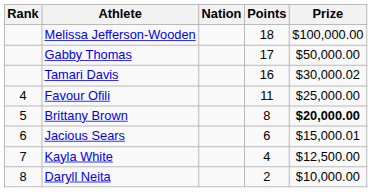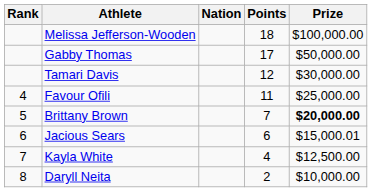 <table class="wikitable mw-datatable sortable" style="text-align:center;">
 <tr>
 <th scope="col" style="width: 10px;">Rank</th>
 <th scope="col">Athlete</th>
 <th scope="col">Nation</th>
 <th scope="col">Points</th>
 <th scope="col">Prize</th>
 </tr>
 <tr>
 <td></td>
 <td align=left><a href='#'>Melissa Jefferson-Wooden</a> </td>
 <td align=left></td>
 <td>18</td>
 <td>$100,000.00</td>
 </tr>
 <tr>
 <td></td>
 <td align=left><a href='#'>Gabby Thomas</a> </td>
 <td align=left></td>
 <td>17</td>
 <td>$50,000.00</td>
 </tr>
 <tr>
 <td></td>
 <td align=left><a href='#'>Tamari Davis</a> </td>
 <td align=left></td>
-<td>16</td>
-<td>$30,000.02</td>
+<td>12</td>
+<td>$30,000.00</td>
 </tr>
 <tr>
 <td>4</td>
 <td align=left><a href='#'>Favour Ofili</a> </td>
 <td align=left></td>
 <td>11</td>
 <td>$25,000.00</td>
 </tr>
 <tr>
 <td>5</td>
 <td align=left><a href='#'>Brittany Brown</a> </td>
 <td align=left></td>
-<td>8</td>
+<td>7</td>
 <td><strong>$20,000.00</strong></td>
 </tr>
 <tr>
 <td>6</td>
 <td align=left><a href='#'>Jacious Sears</a> </td>
 <td align=left></td>
 <td>6</td>
 <td>$15,000.01</td>
 </tr>
 <tr>
 <td>7</td>
 <td align=left><a href='#'>Kayla White</a> </td>
 <td align=left></td>
 <td>4</td>
 <td>$12,500.00</td>
 </tr>
 <tr>
 <td>8</td>
 <td align=left><a href='#'>Daryll Neita</a> </td>
 <td align=left></td>
 <td>2</td>
 <td>$10,000.00</td>
 </tr>
 </table>
